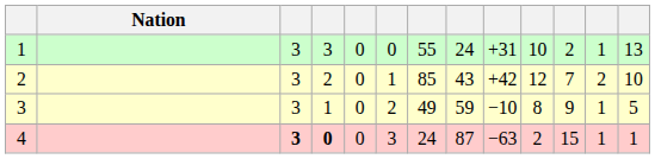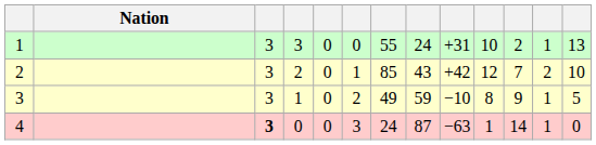 <table class="wikitable" style="text-align: center">
 <tr>
 <th style="width:20px;"></th>
 <th style="width:200px;">Nation</th>
 <th style="width:20px;"></th>
 <th style="width:20px;"></th>
 <th style="width:20px;"></th>
 <th style="width:20px;"></th>
 <th style="width:25px;"></th>
 <th style="width:25px;"></th>
 <th style="width:25px;"></th>
 <th style="width:20px;"></th>
 <th style="width:20px;"></th>
 <th style="width:20px;"></th>
 <th style="width:20px;"></th>
 </tr>
 <tr style="background:#cfc;">
 <td>1</td>
 <td align=left></td>
 <td>3</td>
 <td>3</td>
 <td>0</td>
 <td>0</td>
 <td>55</td>
 <td>24</td>
 <td>+31</td>
 <td>10</td>
 <td>2</td>
 <td>1</td>
 <td>13</td>
 </tr>
 <tr style="background:#ffc;">
 <td>2</td>
 <td align=left></td>
 <td>3</td>
 <td>2</td>
 <td>0</td>
 <td>1</td>
 <td>85</td>
 <td>43</td>
 <td>+42</td>
 <td>12</td>
 <td>7</td>
 <td>2</td>
 <td>10</td>
 </tr>
 <tr style="background:#ffc;">
 <td>3</td>
 <td align=left></td>
 <td>3</td>
 <td>1</td>
 <td>0</td>
 <td>2</td>
 <td>49</td>
 <td>59</td>
 <td>−10</td>
 <td>8</td>
 <td>9</td>
 <td>1</td>
 <td>5</td>
 </tr>
 <tr style="background:#fcc;">
 <td>4</td>
 <td align=left></td>
 <td><strong>3</strong></td>
-<td><strong>0</strong></td>
+<td>0</td>
 <td>0</td>
 <td>3</td>
 <td>24</td>
 <td>87</td>
 <td>−63</td>
-<td>2</td>
-<td>15</td>
 <td>1</td>
+<td>14</td>
 <td>1</td>
+<td>0</td>
 </tr>
 </table>
